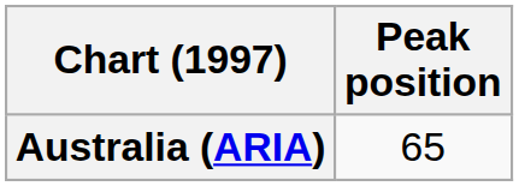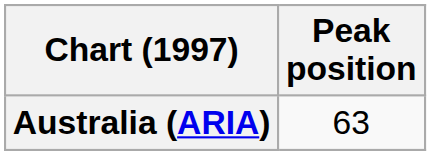 <table class="wikitable plainrowheaders">
 <tr>
 <th>Chart (1997)</th>
 <th>Peak<br>position</th>
 </tr>
 <tr>
 <th scope="row">Australia (<a href='#'>ARIA</a>)</th>
-<td align="center">65</td>
+<td align="center">63</td>
 </tr>
 </table>
